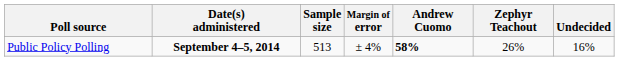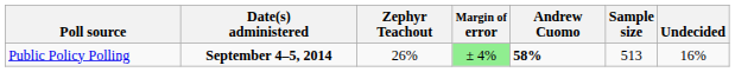 <table class="wikitable">
 <tr valign= bottom>
 <th style="width:190px;">Poll source</th>
 <th style="width:190px;">Date(s)<br>administered</th>
-<th class=small>Sample<br>size</th>
+<th style="width:100px;">Zephyr<br>Teachout</th>
 <th><small>Margin of</small><br>error</th>
 <th style="width:100px;">Andrew<br>Cuomo</th>
-<th style="width:100px;">Zephyr<br>Teachout</th>
+<th class=small>Sample<br>size</th>
 <th>Undecided</th>
 </tr>
 <tr>
 <td><a href='#'>Public Policy Polling</a></td>
 <td align=center><strong>September 4–5, 2014</strong></td>
+<td align=center>26%</td>
+<td align=center style="background: lightgreen;">± 4%</td>
+<td><strong>58%</strong></td>
 <td align=center>513</td>
-<td align=center>± 4%</td>
-<td><strong>58%</strong></td>
-<td align=center>26%</td>
 <td align=center>16%</td>
 </tr>
 </table>
